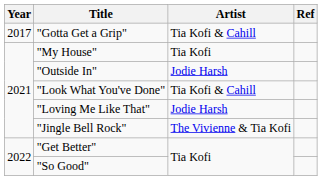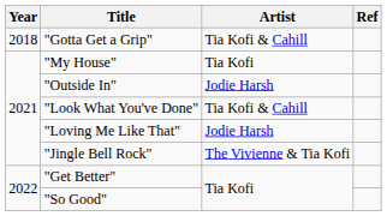 <table class="wikitable">
 <tr>
 <th>Year</th>
 <th>Title</th>
 <th>Artist</th>
 <th>Ref</th>
 </tr>
 <tr>
-<td>2017</td>
+<td>2018</td>
 <td>"Gotta Get a Grip"</td>
 <td>Tia Kofi & <a href='#'>Cahill</a></td>
 <td></td>
 </tr>
 <tr>
 <td rowspan="5">2021</td>
 <td>"My House"</td>
 <td>Tia Kofi</td>
 <td></td>
 </tr>
 <tr>
 <td>"Outside In"</td>
 <td><a href='#'>Jodie Harsh</a></td>
 <td></td>
 </tr>
 <tr>
 <td>"Look What You've Done"</td>
 <td>Tia Kofi & <a href='#'>Cahill</a></td>
 <td></td>
 </tr>
 <tr>
 <td>"Loving Me Like That"</td>
 <td><a href='#'>Jodie Harsh</a></td>
 <td></td>
 </tr>
 <tr>
 <td>"Jingle Bell Rock"</td>
 <td><a href='#'>The Vivienne</a> & Tia Kofi</td>
 <td></td>
 </tr>
 <tr>
 <td rowspan="2">2022</td>
 <td>"Get Better"</td>
 <td rowspan="2">Tia Kofi</td>
 <td></td>
 </tr>
 <tr>
 <td>"So Good"</td>
 <td></td>
 </tr>
 </table>
